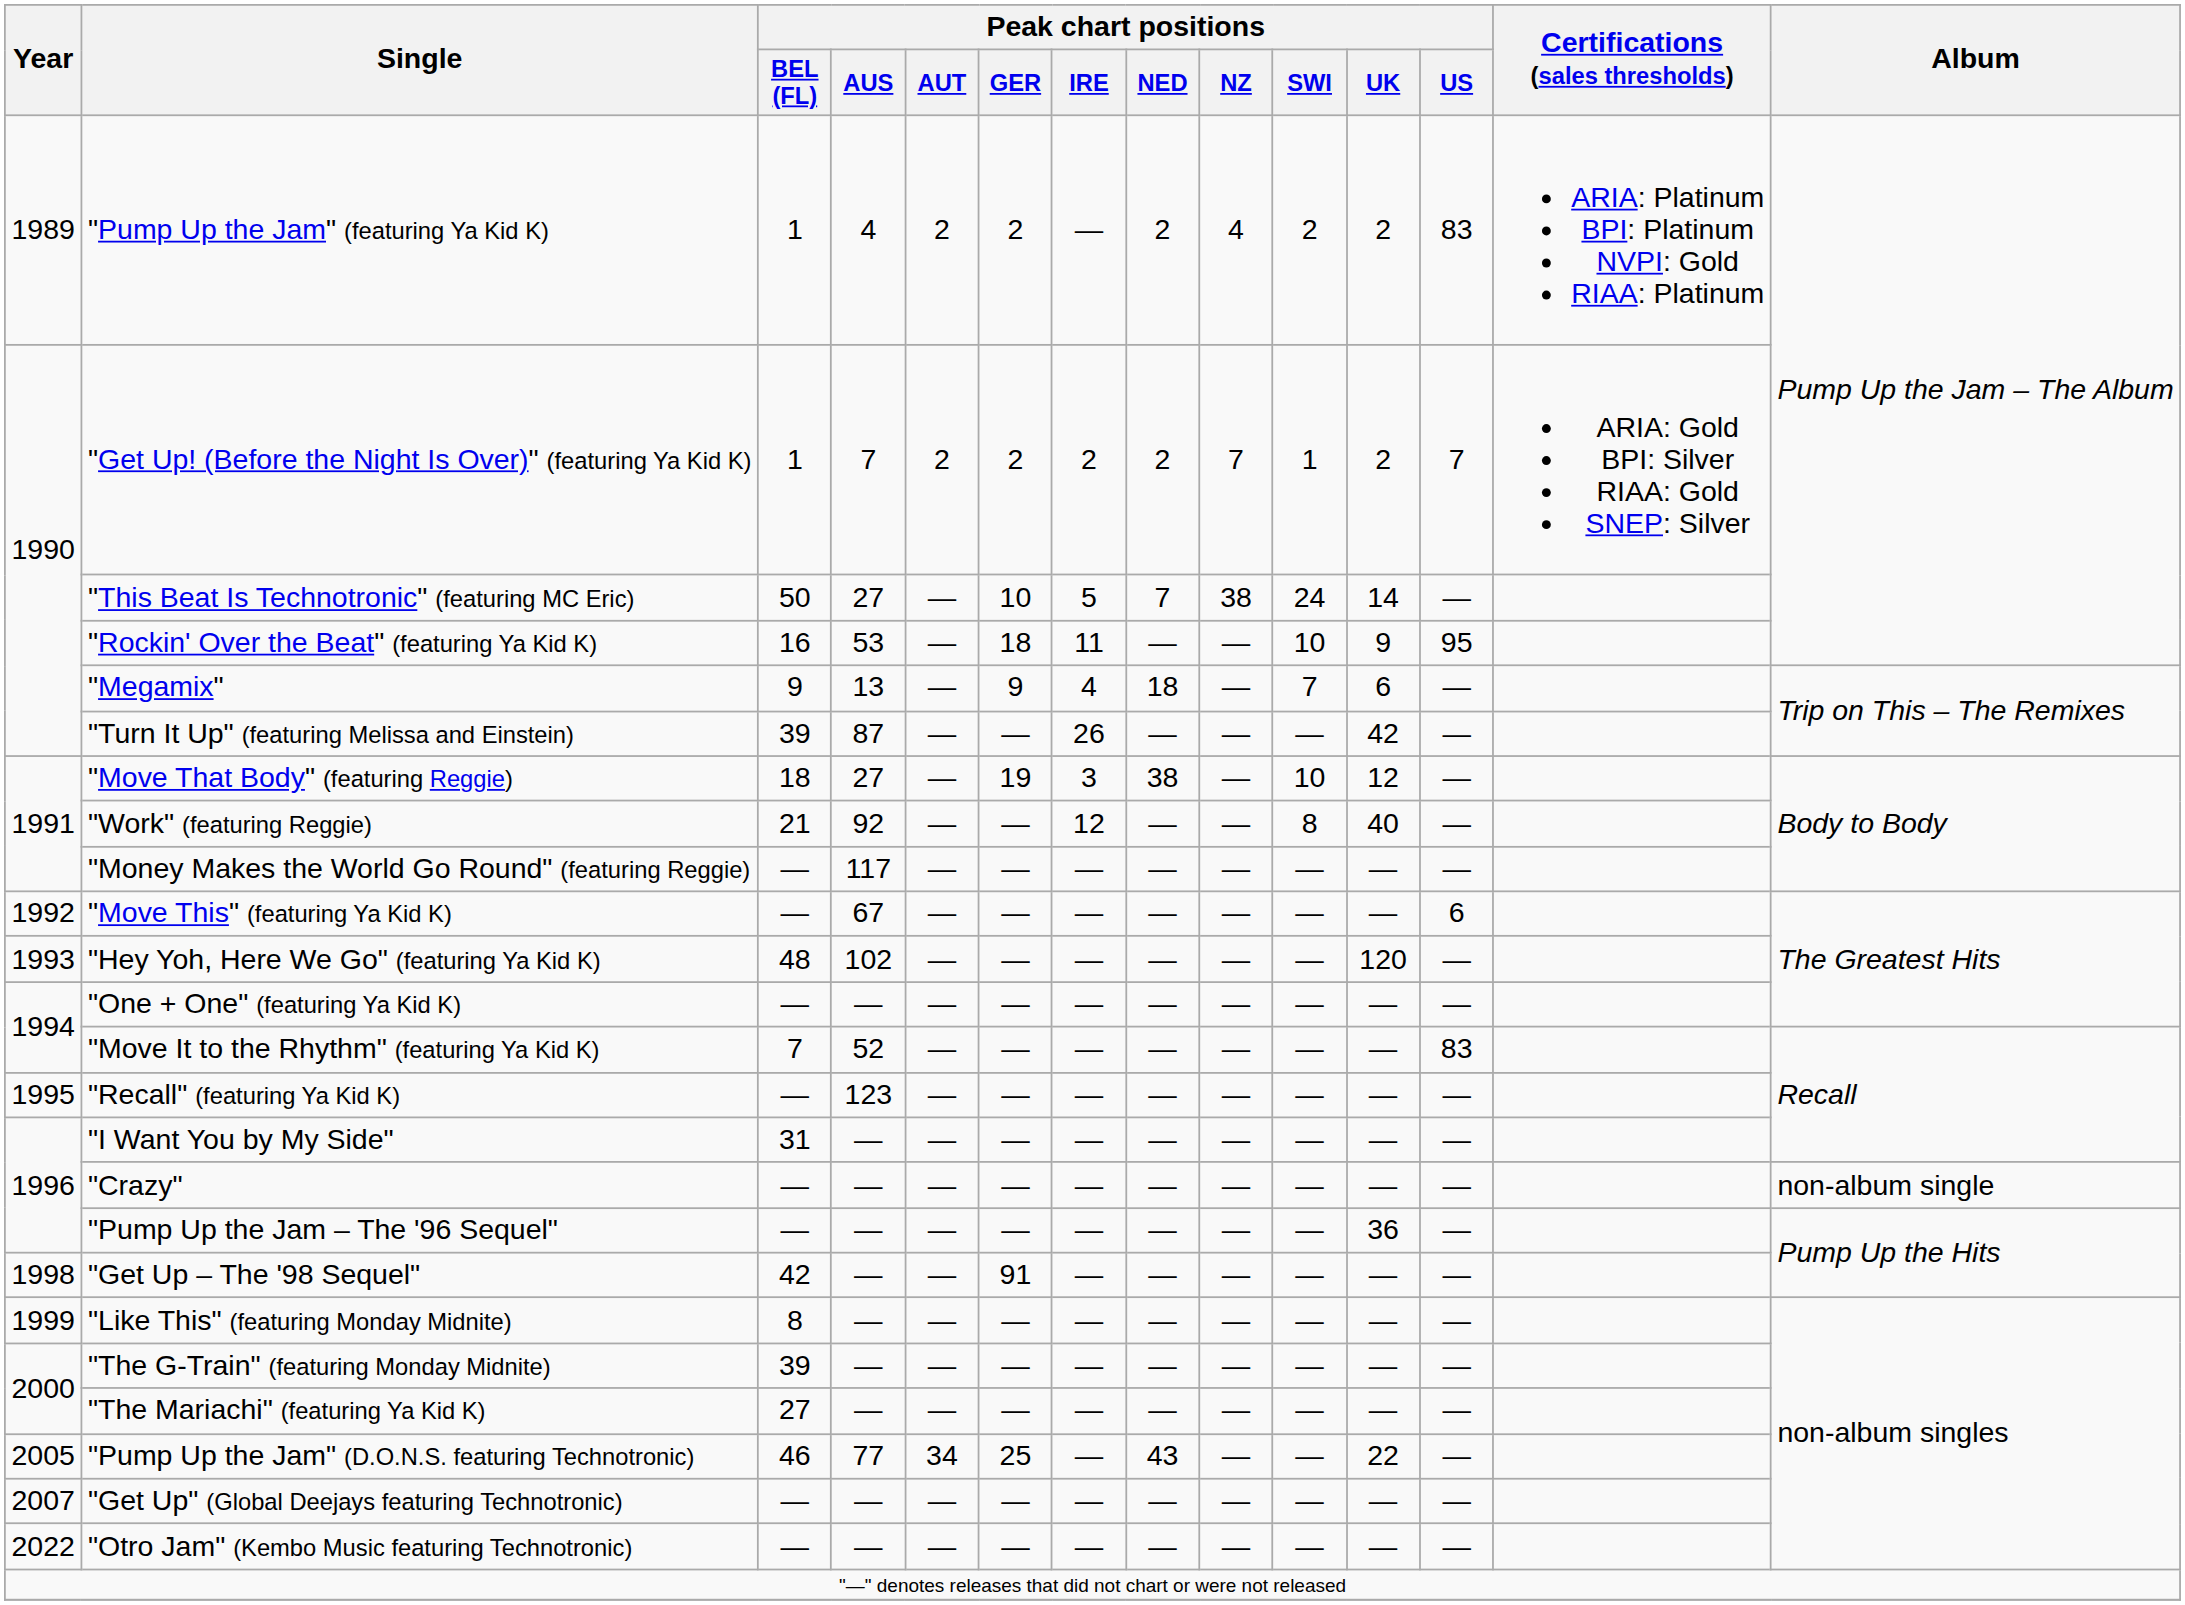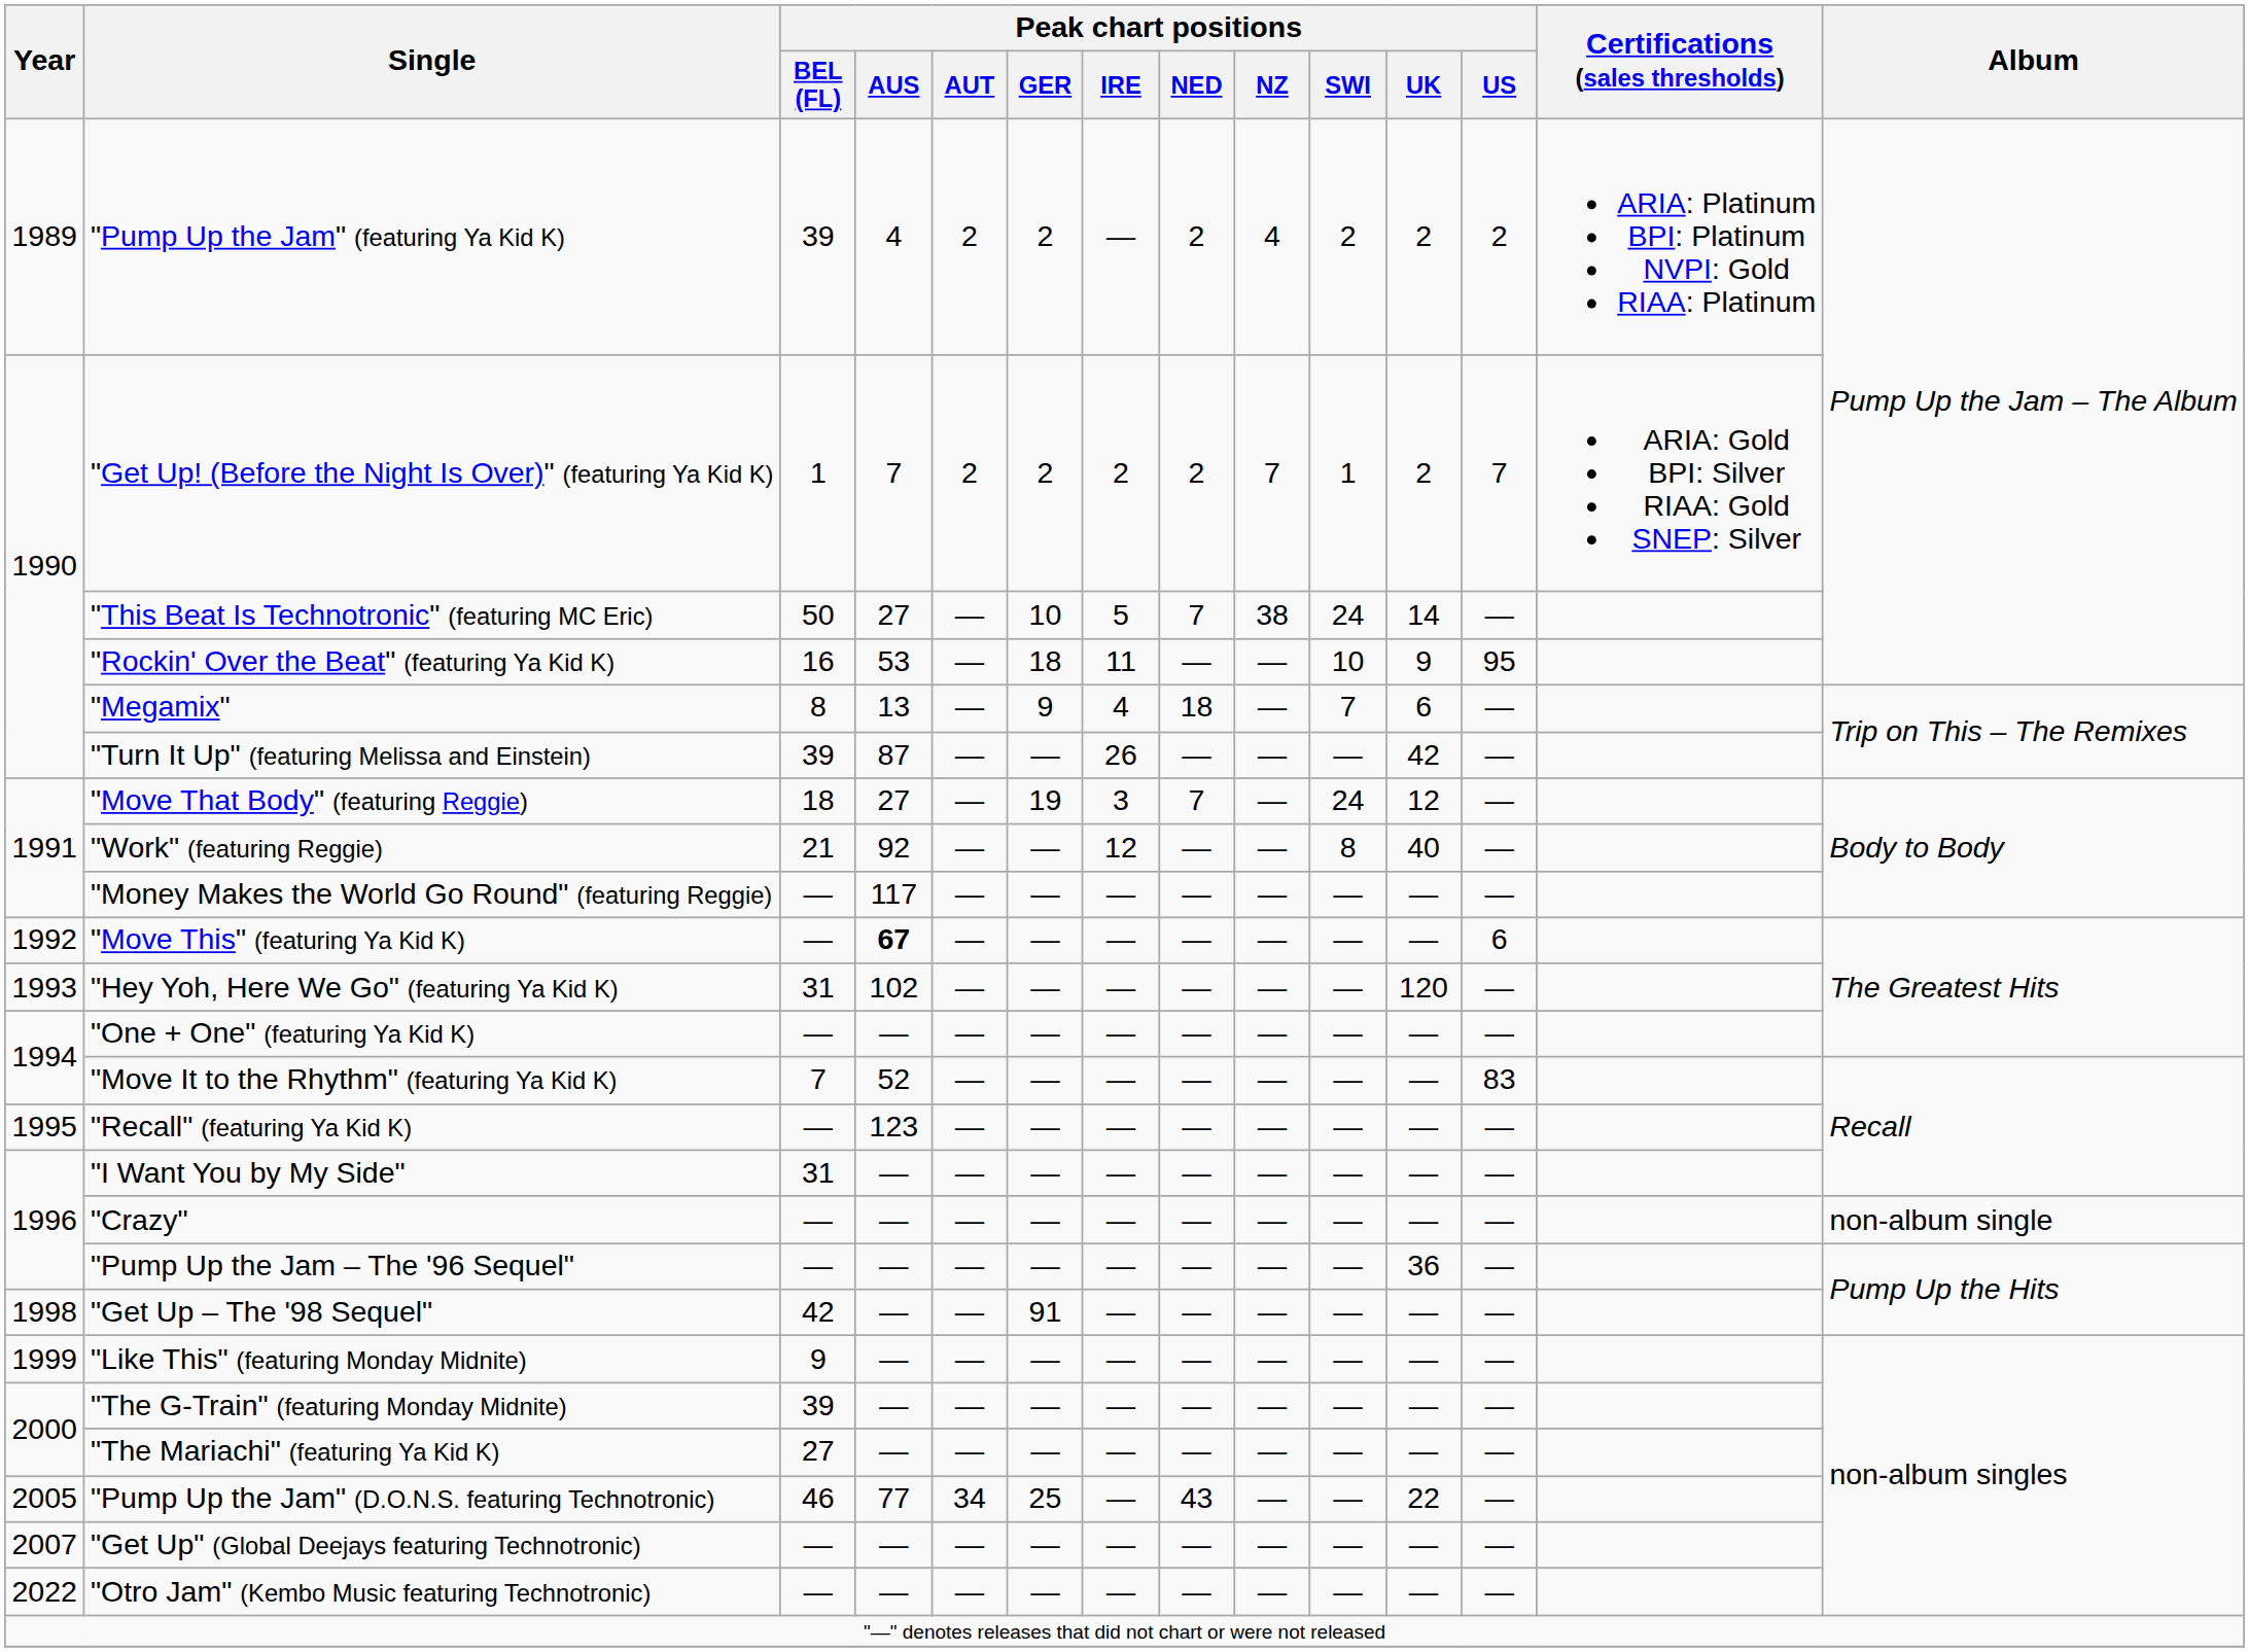 <table class="wikitable" style="text-align:center;">
 <tr>
 <th rowspan="2">Year</th>
 <th rowspan="2">Single</th>
 <th colspan="10">Peak chart positions</th>
 <th rowspan="2"><a href='#'>Certifications</a><br><small>(<a href='#'>sales thresholds</a>)</small></th>
 <th rowspan="2">Album</th>
 </tr>
 <tr style="font-size:smaller;">
 <th width="35"><a href='#'>BEL (FL)</a><br></th>
 <th width="35"><a href='#'>AUS</a><br></th>
 <th width="35"><a href='#'>AUT</a><br></th>
 <th width="35"><a href='#'>GER</a><br></th>
 <th width="35"><a href='#'>IRE</a><br></th>
 <th width="35"><a href='#'>NED</a><br></th>
 <th width="35"><a href='#'>NZ</a><br></th>
 <th width="35"><a href='#'>SWI</a><br></th>
 <th width="35"><a href='#'>UK</a><br></th>
 <th width="35"><a href='#'>US</a><br></th>
 </tr>
 <tr>
 <td>1989</td>
 <td align="left">"<a href='#'>Pump Up the Jam</a>" <small>(featuring Ya Kid K) </small></td>
-<td>1</td>
+<td>39</td>
 <td>4</td>
 <td>2</td>
 <td>2</td>
 <td>—</td>
 <td>2</td>
 <td>4</td>
 <td>2</td>
 <td>2</td>
-<td>83</td>
+<td>2</td>
 <td><br><ul><li><a href='#'>ARIA</a>: Platinum</li><li><a href='#'>BPI</a>: Platinum</li><li><a href='#'>NVPI</a>: Gold</li><li><a href='#'>RIAA</a>: Platinum</li></ul></td>
 <td align="left" rowspan="4"><em>Pump Up the Jam – The Album</em></td>
 </tr>
 <tr>
 <td rowspan="5">1990</td>
 <td align="left">"<a href='#'>Get Up! (Before the Night Is Over)</a>" <small>(featuring Ya Kid K)</small></td>
 <td>1</td>
 <td>7</td>
 <td>2</td>
 <td>2</td>
 <td>2</td>
 <td>2</td>
 <td>7</td>
 <td>1</td>
 <td>2</td>
 <td>7</td>
 <td><br><ul><li>ARIA: Gold</li><li>BPI: Silver</li><li>RIAA: Gold</li><li><a href='#'>SNEP</a>: Silver</li></ul></td>
 </tr>
 <tr>
 <td align="left">"<a href='#'>This Beat Is Technotronic</a>" <small>(featuring MC Eric)</small></td>
 <td>50</td>
 <td>27</td>
 <td>—</td>
 <td>10</td>
 <td>5</td>
 <td>7</td>
 <td>38</td>
 <td>24</td>
 <td>14</td>
 <td>—</td>
 <td></td>
 </tr>
 <tr>
 <td align="left">"<a href='#'>Rockin' Over the Beat</a>" <small>(featuring Ya Kid K)</small></td>
 <td>16</td>
 <td>53</td>
 <td>—</td>
 <td>18</td>
 <td>11</td>
 <td>—</td>
 <td>—</td>
 <td>10</td>
 <td>9</td>
 <td>95</td>
 <td></td>
 </tr>
 <tr>
 <td align="left">"<a href='#'>Megamix</a>"</td>
-<td>9</td>
+<td>8</td>
 <td>13</td>
 <td>—</td>
 <td>9</td>
 <td>4</td>
 <td>18</td>
 <td>—</td>
 <td>7</td>
 <td>6</td>
 <td>—</td>
 <td></td>
 <td align="left" rowspan="2"><em>Trip on This – The Remixes</em></td>
 </tr>
 <tr>
 <td align="left">"Turn It Up" <small>(featuring Melissa and Einstein)</small></td>
 <td>39</td>
 <td>87</td>
 <td>—</td>
 <td>—</td>
 <td>26</td>
 <td>—</td>
 <td>—</td>
 <td>—</td>
 <td>42</td>
 <td>—</td>
 <td></td>
 </tr>
 <tr>
 <td rowspan="3">1991</td>
 <td align="left">"<a href='#'>Move That Body</a>" <small>(featuring <a href='#'>Reggie</a>)</small></td>
 <td>18</td>
 <td>27</td>
 <td>—</td>
 <td>19</td>
 <td>3</td>
-<td>38</td>
+<td>7</td>
 <td>—</td>
-<td>10</td>
+<td>24</td>
 <td>12</td>
 <td>—</td>
 <td></td>
 <td align="left" rowspan="3"><em>Body to Body</em></td>
 </tr>
 <tr>
 <td align="left">"Work" <small>(featuring Reggie)</small></td>
 <td>21</td>
 <td>92</td>
 <td>—</td>
 <td>—</td>
 <td>12</td>
 <td>—</td>
 <td>—</td>
 <td>8</td>
 <td>40</td>
 <td>—</td>
 </tr>
 <tr>
 <td align="left">"Money Makes the World Go Round" <small>(featuring Reggie)</small></td>
 <td>—</td>
 <td>117</td>
 <td>—</td>
 <td>—</td>
 <td>—</td>
 <td>—</td>
 <td>—</td>
 <td>—</td>
 <td>—</td>
 <td>—</td>
 <td></td>
 </tr>
 <tr>
 <td>1992</td>
 <td align="left">"<a href='#'>Move This</a>" <small>(featuring Ya Kid K)</small></td>
 <td>—</td>
-<td>67</td>
+<td><strong>67</strong></td>
 <td>—</td>
 <td>—</td>
 <td>—</td>
 <td>—</td>
 <td>—</td>
 <td>—</td>
 <td>—</td>
 <td>6</td>
 <td></td>
 <td align="left" rowspan="3"><em>The Greatest Hits</em></td>
 </tr>
 <tr>
 <td>1993</td>
 <td align="left">"Hey Yoh, Here We Go" <small>(featuring Ya Kid K)</small></td>
-<td>48</td>
+<td>31</td>
 <td>102</td>
 <td>—</td>
 <td>—</td>
 <td>—</td>
 <td>—</td>
 <td>—</td>
 <td>—</td>
 <td>120</td>
 <td>—</td>
 <td></td>
 </tr>
 <tr>
 <td rowspan=2>1994</td>
 <td align="left">"One + One" <small>(featuring Ya Kid K)</small></td>
 <td>—</td>
 <td>—</td>
 <td>—</td>
 <td>—</td>
 <td>—</td>
 <td>—</td>
 <td>—</td>
 <td>—</td>
 <td>—</td>
 <td>—</td>
 </tr>
 <tr>
 <td align="left">"Move It to the Rhythm" <small>(featuring Ya Kid K)</small></td>
 <td>7</td>
 <td>52</td>
 <td>—</td>
 <td>—</td>
 <td>—</td>
 <td>—</td>
 <td>—</td>
 <td>—</td>
 <td>—</td>
 <td>83</td>
 <td></td>
 <td align="left" rowspan="3"><em>Recall</em></td>
 </tr>
 <tr>
 <td>1995</td>
 <td align="left">"Recall" <small>(featuring Ya Kid K)</small></td>
 <td>—</td>
 <td>123</td>
 <td>—</td>
 <td>—</td>
 <td>—</td>
 <td>—</td>
 <td>—</td>
 <td>—</td>
 <td>—</td>
 <td>—</td>
 <td></td>
 </tr>
 <tr>
 <td rowspan=3>1996</td>
 <td align="left">"I Want You by My Side"</td>
 <td>31</td>
 <td>—</td>
 <td>—</td>
 <td>—</td>
 <td>—</td>
 <td>—</td>
 <td>—</td>
 <td>—</td>
 <td>—</td>
 <td>—</td>
 </tr>
 <tr>
 <td align="left">"Crazy"</td>
 <td>—</td>
 <td>—</td>
 <td>—</td>
 <td>—</td>
 <td>—</td>
 <td>—</td>
 <td>—</td>
 <td>—</td>
 <td>—</td>
 <td>—</td>
 <td></td>
 <td rowspan="1" align="left">non-album single</td>
 </tr>
 <tr>
 <td align="left">"Pump Up the Jam – The '96 Sequel"</td>
 <td>—</td>
 <td>—</td>
 <td>—</td>
 <td>—</td>
 <td>—</td>
 <td>—</td>
 <td>—</td>
 <td>—</td>
 <td>36</td>
 <td>—</td>
 <td></td>
 <td rowspan="2" align="left"><em>Pump Up the Hits</em></td>
 </tr>
 <tr>
 <td>1998</td>
 <td align="left">"Get Up – The '98 Sequel"</td>
 <td>42</td>
 <td>—</td>
 <td>—</td>
 <td>91</td>
 <td>—</td>
 <td>—</td>
 <td>—</td>
 <td>—</td>
 <td>—</td>
 <td>—</td>
 <td></td>
 </tr>
 <tr>
 <td>1999</td>
 <td align="left">"Like This" <small>(featuring Monday Midnite)</small></td>
-<td>8</td>
+<td>9</td>
 <td>—</td>
 <td>—</td>
 <td>—</td>
 <td>—</td>
 <td>—</td>
 <td>—</td>
 <td>—</td>
 <td>—</td>
 <td>—</td>
 <td></td>
 <td rowspan="6" align="left">non-album singles</td>
 </tr>
 <tr>
 <td rowspan=2>2000</td>
 <td align="left">"The G-Train" <small>(featuring Monday Midnite)</small></td>
 <td>39</td>
 <td>—</td>
 <td>—</td>
 <td>—</td>
 <td>—</td>
 <td>—</td>
 <td>—</td>
 <td>—</td>
 <td>—</td>
 <td>—</td>
 <td></td>
 </tr>
 <tr>
 <td align="left">"The Mariachi" <small>(featuring Ya Kid K)</small></td>
 <td>27</td>
 <td>—</td>
 <td>—</td>
 <td>—</td>
 <td>—</td>
 <td>—</td>
 <td>—</td>
 <td>—</td>
 <td>—</td>
 <td>—</td>
 <td></td>
 </tr>
 <tr>
 <td>2005</td>
 <td align="left">"Pump Up the Jam" <small>(D.O.N.S. featuring Technotronic)</small></td>
 <td>46</td>
 <td>77</td>
 <td>34</td>
 <td>25</td>
 <td>—</td>
 <td>43</td>
 <td>—</td>
 <td>—</td>
 <td>22</td>
 <td>—</td>
 <td></td>
 </tr>
 <tr>
 <td>2007</td>
 <td align="left">"Get Up" <small>(Global Deejays featuring Technotronic)</small></td>
 <td>—</td>
 <td>—</td>
 <td>—</td>
 <td>—</td>
 <td>—</td>
 <td>—</td>
 <td>—</td>
 <td>—</td>
 <td>—</td>
 <td>—</td>
 <td></td>
 </tr>
 <tr>
 <td>2022</td>
 <td align="left">"Otro Jam" <small>(Kembo Music featuring Technotronic)</small></td>
 <td>—</td>
 <td>—</td>
 <td>—</td>
 <td>—</td>
 <td>—</td>
 <td>—</td>
 <td>—</td>
 <td>—</td>
 <td>—</td>
 <td>—</td>
 <td></td>
 </tr>
 <tr>
 <td colspan="17" style="font-size:8pt">"—" denotes releases that did not chart or were not released</td>
 </tr>
 <tr>
 </tr>
 </table>
